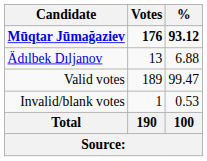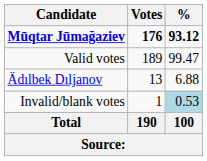 <table class="wikitable" style="text-align:right">
 <tr>
 <th>Candidate</th>
 <th>Votes</th>
 <th>%</th>
 </tr>
 <tr>
 <td align="left"><strong><a href='#'>Mūqtar Jūmağaziev</a></strong></td>
 <td><strong>176</strong></td>
 <td><strong>93.12</strong></td>
 </tr>
 <tr>
+<td>Valid votes</td>
+<td>189</td>
+<td>99.47</td>
+</tr>
+<tr>
 <td align="left"><a href='#'>Ädılbek Dıljanov</a></td>
 <td>13</td>
 <td>6.88</td>
 </tr>
 <tr>
-<td>Valid votes</td>
-<td>189</td>
-<td>99.47</td>
-</tr>
-<tr>
 <td>Invalid/blank votes</td>
 <td>1</td>
-<td>0.53</td>
+<td style="background: lightblue;">0.53</td>
 </tr>
 <tr>
 <th>Total</th>
 <th>190</th>
 <th>100</th>
 </tr>
 <tr>
 <th colspan="3">Source: </th>
 </tr>
 </table>
